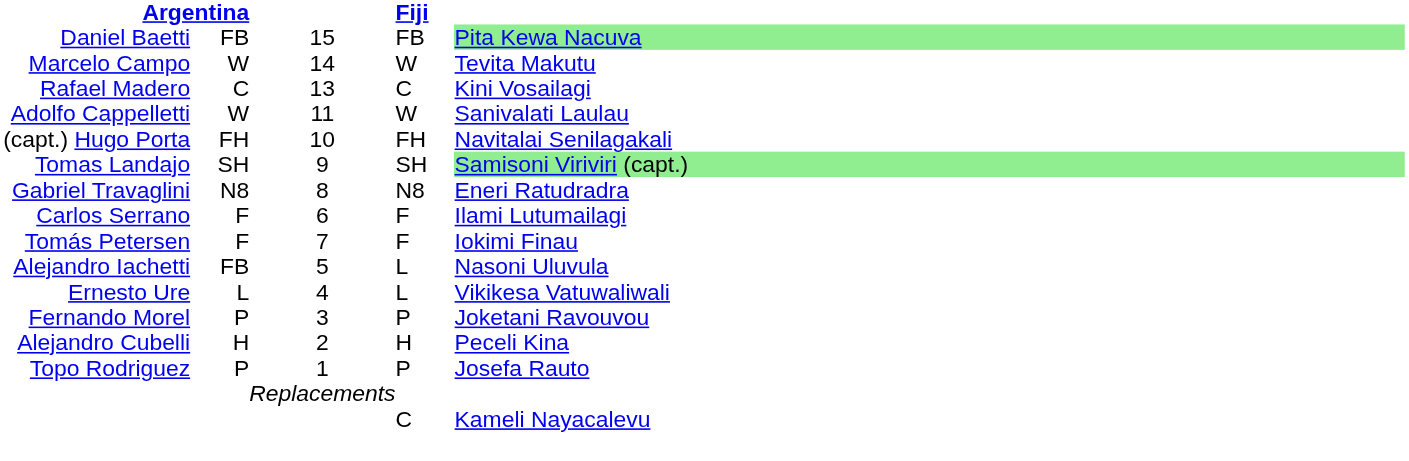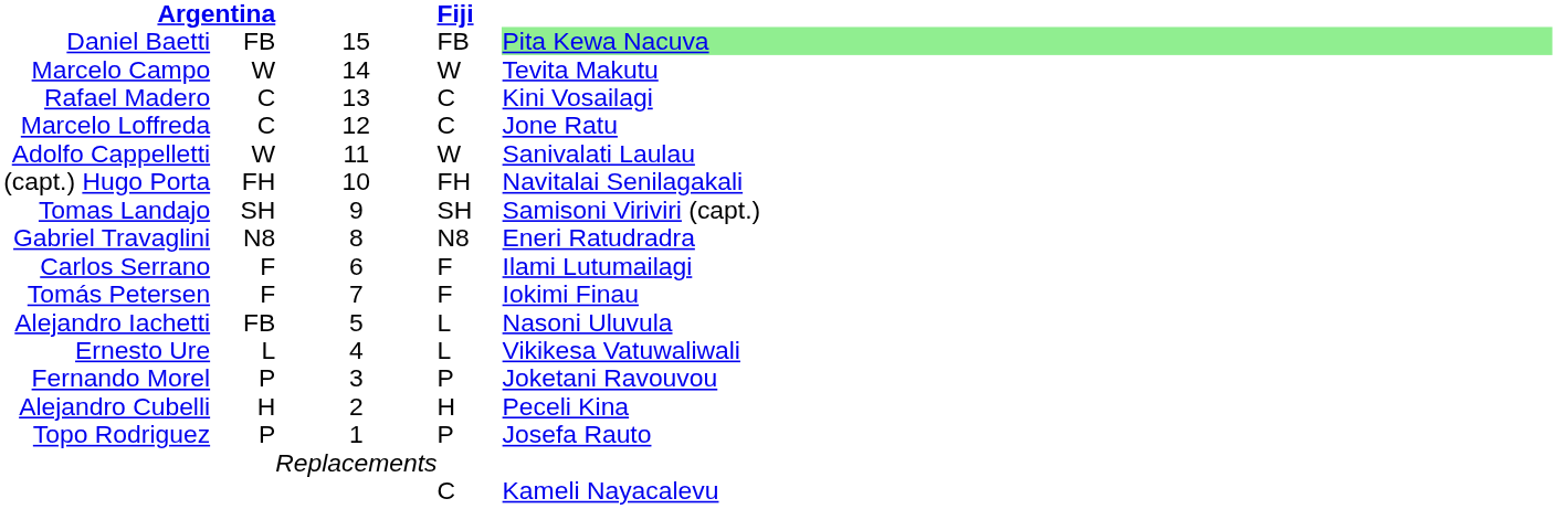 <table width="100%" style="font-size: 90%; " cellspacing="0" cellpadding="0" align=center>
 <tr>
 <td width=41%; text-align=right></td>
 <td width=3%; text-align:right></td>
 <td width=4%; text-align:center></td>
 <td width=3%; text-align:left></td>
 <td width=49%; text-align:left></td>
 </tr>
 <tr>
 <td colspan=2; align=right><strong><a href='#'>Argentina</a></strong></td>
 <td></td>
 <td colspan=2;><strong><a href='#'>Fiji</a></strong></td>
 </tr>
 <tr>
 <td align=right><a href='#'>Daniel Baetti</a></td>
 <td align=right>FB</td>
 <td align=center>15</td>
 <td>FB</td>
 <td style="background: lightgreen;"><a href='#'>Pita Kewa Nacuva</a></td>
 </tr>
 <tr>
 <td align=right><a href='#'>Marcelo Campo</a></td>
 <td align=right>W</td>
 <td align=center>14</td>
 <td>W</td>
 <td><a href='#'>Tevita Makutu</a></td>
 </tr>
 <tr>
 <td align=right><a href='#'>Rafael Madero</a></td>
 <td align=right>C</td>
 <td align=center>13</td>
 <td>C</td>
 <td><a href='#'>Kini Vosailagi</a></td>
 </tr>
 <tr>
+<td align=right><a href='#'>Marcelo Loffreda</a></td>
+<td align=right>C</td>
+<td align=center>12</td>
+<td>C</td>
+<td><a href='#'>Jone Ratu</a></td>
+</tr>
+<tr>
 <td align=right><a href='#'>Adolfo Cappelletti</a></td>
 <td align=right>W</td>
 <td align=center>11</td>
 <td>W</td>
 <td><a href='#'>Sanivalati Laulau</a></td>
 </tr>
 <tr>
 <td align=right>(capt.) <a href='#'>Hugo Porta</a></td>
 <td align=right>FH</td>
 <td align=center>10</td>
 <td>FH</td>
 <td><a href='#'>Navitalai Senilagakali</a></td>
 </tr>
 <tr>
 <td align=right><a href='#'>Tomas Landajo</a></td>
 <td align=right>SH</td>
 <td align=center>9</td>
 <td>SH</td>
-<td style="background: lightgreen;"><a href='#'>Samisoni Viriviri</a> (capt.)</td>
+<td><a href='#'>Samisoni Viriviri</a> (capt.)</td>
 </tr>
 <tr>
 <td align=right><a href='#'>Gabriel Travaglini</a></td>
 <td align=right>N8</td>
 <td align=center>8</td>
 <td>N8</td>
 <td><a href='#'>Eneri Ratudradra</a></td>
 </tr>
 <tr>
 <td align=right><a href='#'>Carlos Serrano</a></td>
 <td align=right>F</td>
 <td align=center>6</td>
 <td>F</td>
 <td><a href='#'>Ilami Lutumailagi</a></td>
 </tr>
 <tr>
 <td align=right><a href='#'>Tomás Petersen</a></td>
 <td align="right">F</td>
 <td align=center>7</td>
 <td>F</td>
 <td><a href='#'>Iokimi Finau</a></td>
 </tr>
 <tr>
 <td align=right><a href='#'>Alejandro Iachetti</a></td>
 <td align=right>FB</td>
 <td align=center>5</td>
 <td>L</td>
 <td><a href='#'>Nasoni Uluvula</a></td>
 </tr>
 <tr>
 <td align=right><a href='#'>Ernesto Ure</a></td>
 <td align=right>L</td>
 <td align=center>4</td>
 <td>L</td>
 <td><a href='#'>Vikikesa Vatuwaliwali</a></td>
 </tr>
 <tr>
 <td align=right><a href='#'>Fernando Morel</a></td>
 <td align=right>P</td>
 <td align=center>3</td>
 <td>P</td>
 <td><a href='#'>Joketani Ravouvou</a></td>
 </tr>
 <tr>
 <td align=right><a href='#'>Alejandro Cubelli</a></td>
 <td align=right>H</td>
 <td align=center>2</td>
 <td>H</td>
 <td><a href='#'>Peceli Kina</a></td>
 </tr>
 <tr>
 <td align=right><a href='#'>Topo Rodriguez</a></td>
 <td align=right>P</td>
 <td align=center>1</td>
 <td>P</td>
 <td><a href='#'>Josefa Rauto</a></td>
 </tr>
 <tr>
 <td></td>
 <td></td>
 <td align=center><em>Replacements</em></td>
 <td></td>
 <td></td>
 </tr>
 <tr>
 <td align=right></td>
 <td align=right></td>
 <td align=center></td>
 <td>C</td>
 <td><a href='#'>Kameli Nayacalevu</a></td>
 </tr>
 </table>
